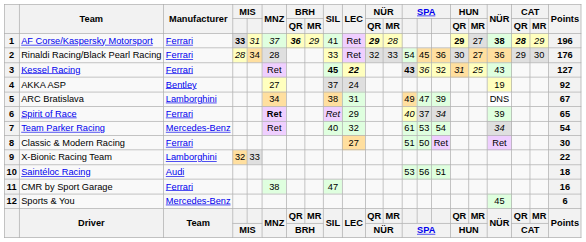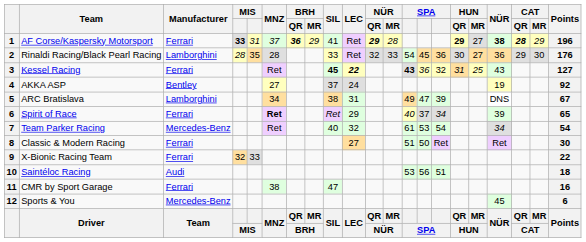 <table class="wikitable" style="font-size: 85%; text-align:center;">
 <tr>
 <th rowspan=2></th>
 <th rowspan=2>Team</th>
 <th rowspan=2>Manufacturer</th>
 <th colspan=2>MIS<br></th>
 <th rowspan=2>MNZ<br></th>
 <th colspan=2>BRH<br></th>
 <th rowspan=2>SIL<br></th>
 <th rowspan=2>LEC<br></th>
 <th colspan=2>NÜR<br></th>
 <th colspan=3><a href='#'>SPA</a><br></th>
 <th colspan=2>HUN<br></th>
 <th rowspan=2>NÜR<br></th>
 <th colspan=2>CAT<br></th>
 <th rowspan=2>Points</th>
 </tr>
 <tr>
 <th></th>
 <th></th>
 <th>QR</th>
 <th>MR</th>
 <th>QR</th>
 <th>MR</th>
 <th></th>
 <th></th>
 <th></th>
 <th>QR</th>
 <th>MR</th>
 <th>QR</th>
 <th>MR</th>
 </tr>
 <tr>
 <th>1</th>
 <td align=left> <a href='#'>AF Corse/Kaspersky Motorsport</a></td>
 <td align=left><a href='#'>Ferrari</a></td>
 <td style="background:#DFDFDF;"><strong>33</strong></td>
 <td style="background:#FFFFBF;"><em>31</em></td>
 <td style="background:#DFFFDF;"><em>37</em></td>
 <td style="background:#FFFFBF;"><strong><em>36</em></strong></td>
 <td style="background:#FFFFBF;"><em>29</em></td>
 <td style="background:#DFFFDF;">41</td>
 <td style="background:#EFCFFF;">Ret</td>
 <td style="background:#FFFFBF;"><strong><em>29</em></strong></td>
 <td style="background:#FFFFBF;"><em>28</em></td>
 <td></td>
 <td></td>
 <td></td>
 <td style="background:#FFFFBF;"><strong>29</strong></td>
 <td style="background:#DFDFDF;">27</td>
 <td style="background:#DFFFDF;"><strong>38</strong></td>
 <td style="background:#FFFFBF;"><strong><em>28</em></strong></td>
 <td style="background:#FFFFBF;"><em>29</em></td>
 <th>196</th>
 </tr>
 <tr>
 <th>2</th>
 <td align=left> Rinaldi Racing/Black Pearl Racing</td>
-<td align=left><a href='#'>Ferrari</a></td>
+<td align=left><a href='#'>Lamborghini</a></td>
 <td style="background:#FFFFBF;"><em>28</em></td>
-<td style="background:#FFDF9F;">34</td>
+<td style="background:#FFDF9F;">35</td>
 <td style="background:#DFDFDF;">28</td>
 <td></td>
 <td></td>
 <td style="background:#FFFFBF;">33</td>
 <td style="background:#EFCFFF;">Ret</td>
 <td style="background:#DFDFDF;">32</td>
 <td style="background:#DFDFDF;">33</td>
 <td style="background:#DFFFDF;">54</td>
 <td style="background:#FFDF9F;">45</td>
 <td style="background:#FFDF9F;">36</td>
 <td style="background:#DFDFDF;">30</td>
 <td style="background:#FFDF9F;">27</td>
 <td style="background:#FFDF9F;">36</td>
 <td style="background:#DFDFDF;">29</td>
 <td style="background:#DFDFDF;">30</td>
 <th>176</th>
 </tr>
 <tr>
 <th>3</th>
 <td align=left> <a href='#'>Kessel Racing</a></td>
 <td align=left><a href='#'>Ferrari</a></td>
 <td></td>
 <td></td>
 <td style="background:#EFCFFF;">Ret</td>
 <td></td>
 <td></td>
 <td style="background:#DFFFDF;"><strong>45</strong></td>
 <td style="background:#FFFFBF;"><strong><em>22</em></strong></td>
 <td></td>
 <td></td>
 <td style="background:#DFDFDF;"><strong>43</strong></td>
 <td style="background:#FFFFBF;"><em>36</em></td>
 <td style="background:#FFFFBF;">32</td>
 <td style="background:#FFDF9F;"><em>31</em></td>
 <td style="background:#FFFFBF;"><em>25</em></td>
 <td style="background:#DFFFDF;">43</td>
 <td></td>
 <td></td>
 <th>127</th>
 </tr>
 <tr>
 <th>4</th>
 <td align=left> AKKA ASP</td>
 <td align=left><a href='#'>Bentley</a></td>
 <td></td>
 <td></td>
 <td style="background:#FFFFBF;">27</td>
 <td></td>
 <td></td>
 <td style="background:#DFDFDF;">37</td>
 <td style="background:#DFDFDF;">24</td>
 <td></td>
 <td></td>
 <td></td>
 <td></td>
 <td></td>
 <td></td>
 <td></td>
 <td style="background:#FFFFBF;">19</td>
 <td></td>
 <td></td>
 <th>92</th>
 </tr>
 <tr>
 <th>5</th>
 <td align=left> ARC Bratislava</td>
 <td align=left><a href='#'>Lamborghini</a></td>
 <td></td>
 <td></td>
 <td style="background:#FFDF9F;">34</td>
 <td></td>
 <td></td>
 <td style="background:#FFDF9F;">38</td>
 <td style="background:#DFFFDF;">31</td>
 <td></td>
 <td></td>
 <td style="background:#FFDF9F;">49</td>
 <td style="background:#DFFFDF;">47</td>
 <td style="background:#DFFFDF;">39</td>
 <td></td>
 <td></td>
 <td style="background:#FFFFFF;">DNS</td>
 <td></td>
 <td></td>
 <th>67</th>
 </tr>
 <tr>
 <th>6</th>
 <td align=left> <a href='#'>Spirit of Race</a></td>
 <td align=left><a href='#'>Ferrari</a></td>
 <td></td>
 <td></td>
 <td style="background:#EFCFFF;"><strong>Ret</strong></td>
 <td></td>
 <td></td>
 <td style="background:#EFCFFF;"><em>Ret</em></td>
 <td style="background:#DFFFDF;">29</td>
 <td></td>
 <td></td>
 <td style="background:#FFFFBF;"><em>40</em></td>
 <td style="background:#DFDFDF;">37</td>
 <td style="background:#DFDFDF;"><em>34</em></td>
 <td></td>
 <td></td>
 <td style="background:#DFFFDF;">39</td>
 <td></td>
 <td></td>
 <th>65</th>
 </tr>
 <tr>
 <th>7</th>
 <td align=left> <a href='#'>Team Parker Racing</a></td>
 <td align=left><a href='#'>Mercedes-Benz</a></td>
 <td></td>
 <td></td>
 <td style="background:#EFCFFF;">Ret</td>
 <td></td>
 <td></td>
 <td style="background:#DFFFDF;">40</td>
 <td style="background:#DFFFDF;">32</td>
 <td></td>
 <td></td>
 <td style="background:#DFFFDF;">61</td>
 <td style="background:#DFFFDF;">53</td>
 <td style="background:#DFFFDF;">54</td>
 <td></td>
 <td></td>
 <td style="background:#DFDFDF;"><em>34</em></td>
 <td></td>
 <td></td>
 <th>54</th>
 </tr>
 <tr>
 <th>8</th>
 <td align=left> Classic & Modern Racing</td>
 <td align=left><a href='#'>Ferrari</a></td>
 <td></td>
 <td></td>
 <td></td>
 <td></td>
 <td></td>
 <td></td>
 <td style="background:#FFDF9F;">27</td>
 <td></td>
 <td></td>
 <td style="background:#DFFFDF;">51</td>
 <td style="background:#DFFFDF;">50</td>
 <td style="background:#EFCFFF;">Ret</td>
 <td></td>
 <td></td>
 <td style="background:#EFCFFF;">Ret</td>
 <td></td>
 <td></td>
 <th>30</th>
 </tr>
 <tr>
 <th>9</th>
 <td align=left> X-Bionic Racing Team</td>
-<td align=left><a href='#'>Lamborghini</a></td>
+<td align=left><a href='#'>Ferrari</a></td>
 <td style="background:#FFDF9F;">32</td>
 <td style="background:#DFDFDF;">33</td>
 <td></td>
 <td></td>
 <td></td>
 <td></td>
 <td></td>
 <td></td>
 <td></td>
 <td></td>
 <td></td>
 <td></td>
 <td></td>
 <td></td>
 <td></td>
 <td></td>
 <td></td>
 <th>22</th>
 </tr>
 <tr>
 <th>10</th>
 <td align=left> <a href='#'>Saintéloc Racing</a></td>
 <td align=left><a href='#'>Audi</a></td>
 <td></td>
 <td></td>
 <td></td>
 <td></td>
 <td></td>
 <td></td>
 <td></td>
 <td></td>
 <td></td>
 <td style="background:#DFFFDF;">53</td>
 <td style="background:#DFFFDF;">56</td>
 <td style="background:#DFFFDF;">51</td>
 <td></td>
 <td></td>
 <td></td>
 <td></td>
 <td></td>
 <th>18</th>
 </tr>
 <tr>
 <th>11</th>
 <td align=left> CMR by Sport Garage</td>
 <td align=left><a href='#'>Ferrari</a></td>
 <td></td>
 <td></td>
 <td style="background:#DFFFDF;">38</td>
 <td></td>
 <td></td>
 <td style="background:#DFFFDF;">47</td>
 <td></td>
 <td></td>
 <td></td>
 <td></td>
 <td></td>
 <td></td>
 <td></td>
 <td></td>
 <td></td>
 <td></td>
 <td></td>
 <th>16</th>
 </tr>
 <tr>
 <th>12</th>
 <td align=left> Sports & You</td>
 <td align=left><a href='#'>Mercedes-Benz</a></td>
 <td></td>
 <td></td>
 <td></td>
 <td></td>
 <td></td>
 <td></td>
 <td></td>
 <td></td>
 <td></td>
 <td></td>
 <td></td>
 <td></td>
 <td></td>
 <td></td>
 <td style="background:#DFFFDF;">45</td>
 <td></td>
 <td></td>
 <th>6</th>
 </tr>
 <tr valign="top">
 <th valign=middle rowspan=2></th>
 <th valign=middle rowspan=2>Driver</th>
 <th valign=middle rowspan=2>Team</th>
 <th></th>
 <th></th>
 <th valign=middle rowspan=2>MNZ<br></th>
 <th>QR</th>
 <th>MR</th>
 <th valign=middle rowspan=2>SIL<br></th>
 <th valign=middle rowspan=2>LEC<br></th>
 <th>QR</th>
 <th>MR</th>
 <th></th>
 <th></th>
 <th></th>
 <th>QR</th>
 <th>MR</th>
 <th valign=middle rowspan=2>NÜR<br></th>
 <th>QR</th>
 <th>MR</th>
 <th valign=middle rowspan=2>Points</th>
 </tr>
 <tr>
 <th colspan=2>MIS<br></th>
 <th colspan=2>BRH<br></th>
 <th colspan=2>NÜR<br></th>
 <th colspan=3><a href='#'>SPA</a><br></th>
 <th colspan=2>HUN<br></th>
 <th colspan=2>CAT<br></th>
 </tr>
 </table>
